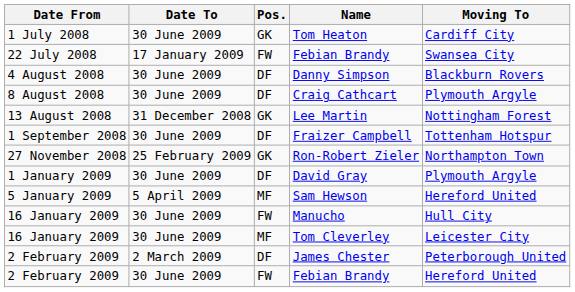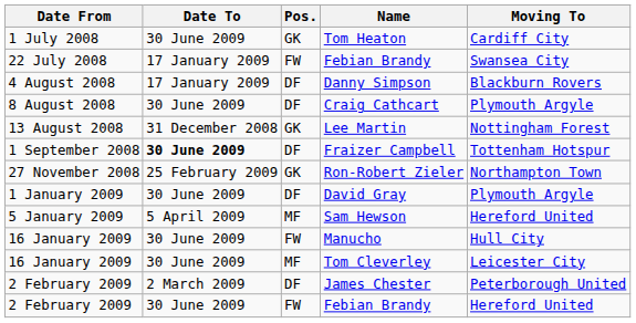 <table class="wikitable">
 <tr>
 <th>Date From</th>
 <th>Date To</th>
 <th>Pos.</th>
 <th>Name</th>
 <th>Moving To</th>
 </tr>
 <tr>
 <td>1 July 2008</td>
 <td>30 June 2009</td>
 <td>GK</td>
 <td> <a href='#'>Tom Heaton</a></td>
 <td> <a href='#'>Cardiff City</a></td>
 </tr>
 <tr>
 <td>22 July 2008</td>
 <td>17 January 2009</td>
 <td>FW</td>
 <td> <a href='#'>Febian Brandy</a></td>
 <td> <a href='#'>Swansea City</a></td>
 </tr>
 <tr>
 <td>4 August 2008</td>
-<td>30 June 2009</td>
+<td>17 January 2009</td>
 <td>DF</td>
 <td> <a href='#'>Danny Simpson</a></td>
 <td> <a href='#'>Blackburn Rovers</a></td>
 </tr>
 <tr>
 <td>8 August 2008</td>
 <td>30 June 2009</td>
 <td>DF</td>
 <td> <a href='#'>Craig Cathcart</a></td>
 <td> <a href='#'>Plymouth Argyle</a></td>
 </tr>
 <tr>
 <td>13 August 2008</td>
 <td>31 December 2008</td>
 <td>GK</td>
 <td> <a href='#'>Lee Martin</a></td>
 <td> <a href='#'>Nottingham Forest</a></td>
 </tr>
 <tr>
 <td>1 September 2008</td>
-<td>30 June 2009</td>
+<td><strong>30 June 2009</strong></td>
 <td>DF</td>
 <td> <a href='#'>Fraizer Campbell</a></td>
 <td> <a href='#'>Tottenham Hotspur</a></td>
 </tr>
 <tr>
 <td>27 November 2008</td>
 <td>25 February 2009</td>
 <td>GK</td>
 <td> <a href='#'>Ron-Robert Zieler</a></td>
 <td> <a href='#'>Northampton Town</a></td>
 </tr>
 <tr>
 <td>1 January 2009</td>
 <td>30 June 2009</td>
 <td>DF</td>
 <td> <a href='#'>David Gray</a></td>
 <td> <a href='#'>Plymouth Argyle</a></td>
 </tr>
 <tr>
 <td>5 January 2009</td>
 <td>5 April 2009</td>
 <td>MF</td>
 <td> <a href='#'>Sam Hewson</a></td>
 <td> <a href='#'>Hereford United</a></td>
 </tr>
 <tr>
 <td>16 January 2009</td>
 <td>30 June 2009</td>
 <td>FW</td>
 <td> <a href='#'>Manucho</a></td>
 <td> <a href='#'>Hull City</a></td>
 </tr>
 <tr>
 <td>16 January 2009</td>
 <td>30 June 2009</td>
 <td>MF</td>
 <td> <a href='#'>Tom Cleverley</a></td>
 <td> <a href='#'>Leicester City</a></td>
 </tr>
 <tr>
 <td>2 February 2009</td>
 <td>2 March 2009</td>
 <td>DF</td>
 <td> <a href='#'>James Chester</a></td>
 <td> <a href='#'>Peterborough United</a></td>
 </tr>
 <tr>
 <td>2 February 2009</td>
 <td>30 June 2009</td>
 <td>FW</td>
 <td> <a href='#'>Febian Brandy</a></td>
 <td> <a href='#'>Hereford United</a></td>
 </tr>
 </table>
